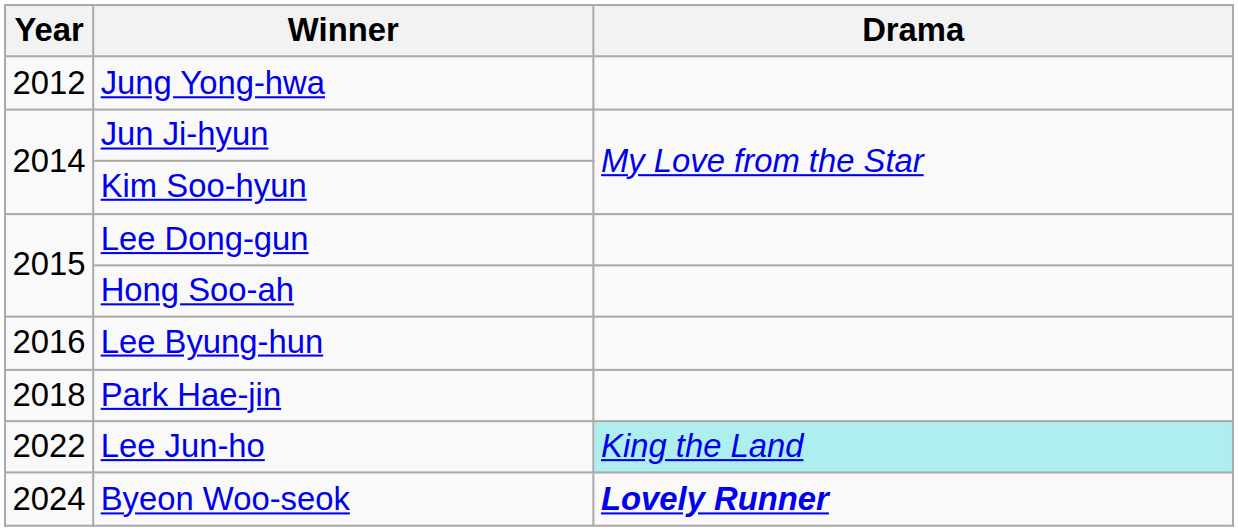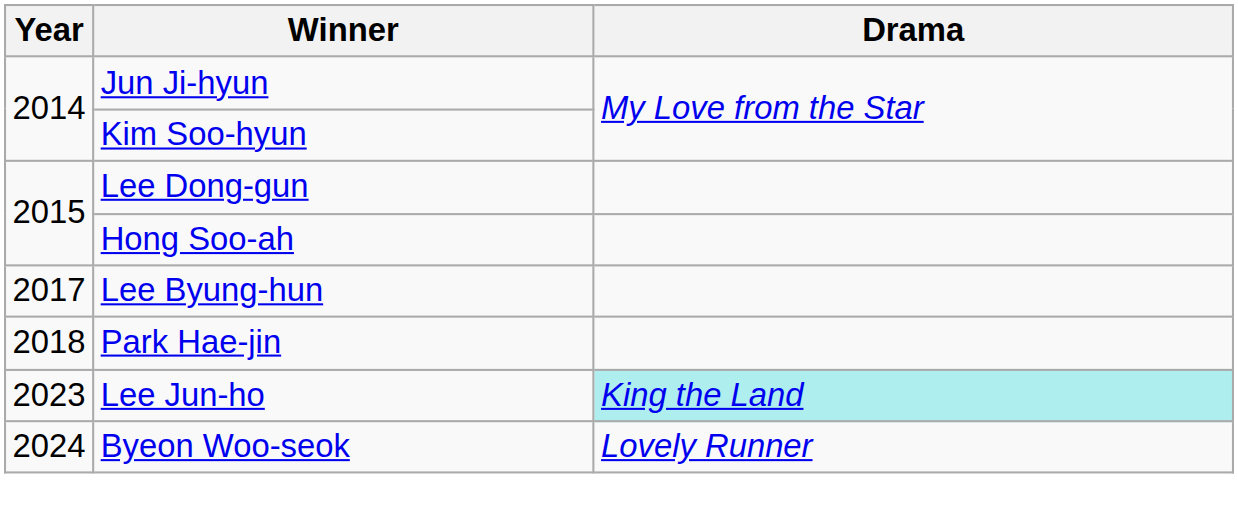 <table class="wikitable" style="width:600px">
 <tr>
 <th width=10>Year</th>
 <th>Winner</th>
 <th>Drama</th>
-</tr>
-<tr>
-<td>2012</td>
-<td><a href='#'>Jung Yong-hwa</a></td>
-<td></td>
 </tr>
 <tr>
 <td rowspan=2>2014</td>
 <td><a href='#'>Jun Ji-hyun</a></td>
 <td rowspan=2><em><a href='#'>My Love from the Star</a></em></td>
 </tr>
 <tr>
 <td><a href='#'>Kim Soo-hyun</a></td>
 </tr>
 <tr>
 <td rowspan=2>2015</td>
 <td><a href='#'>Lee Dong-gun</a></td>
 <td></td>
 </tr>
 <tr>
 <td><a href='#'>Hong Soo-ah</a></td>
 <td></td>
 </tr>
 <tr>
-<td>2016</td>
+<td>2017</td>
 <td><a href='#'>Lee Byung-hun</a></td>
 <td></td>
 </tr>
 <tr>
 <td>2018</td>
 <td><a href='#'>Park Hae-jin</a></td>
 <td></td>
 </tr>
 <tr>
-<td>2022</td>
+<td>2023</td>
 <td><a href='#'>Lee Jun-ho</a></td>
 <td style="background: paleturquoise;"><em><a href='#'>King the Land</a></em></td>
 </tr>
 <tr>
 <td>2024</td>
 <td><a href='#'>Byeon Woo-seok</a></td>
-<td><strong><em><a href='#'>Lovely Runner</a></em></strong></td>
+<td><em><a href='#'>Lovely Runner</a></em></td>
 </tr>
 </table>
